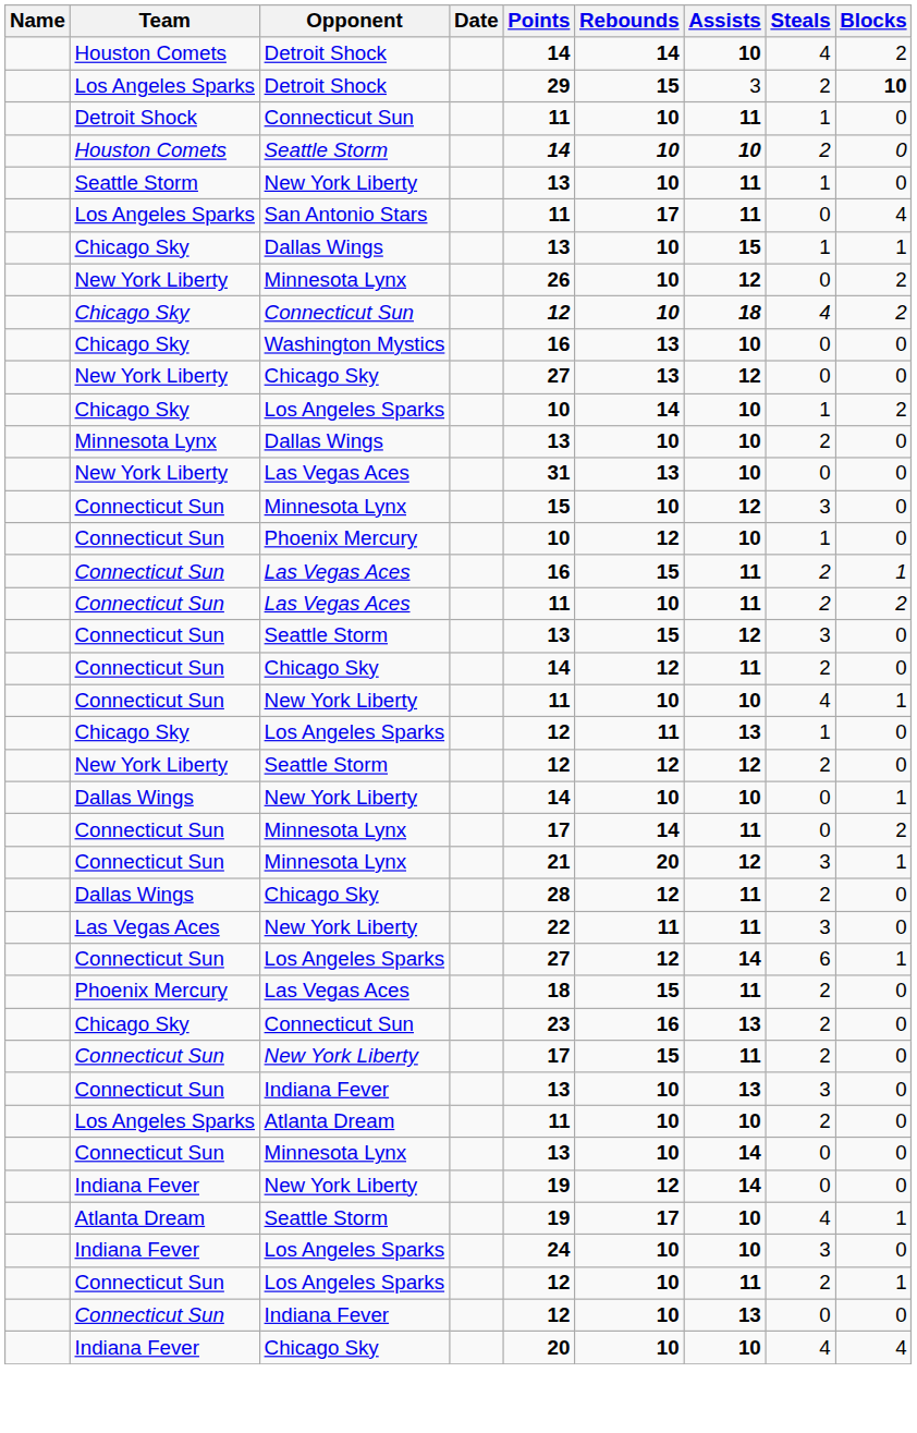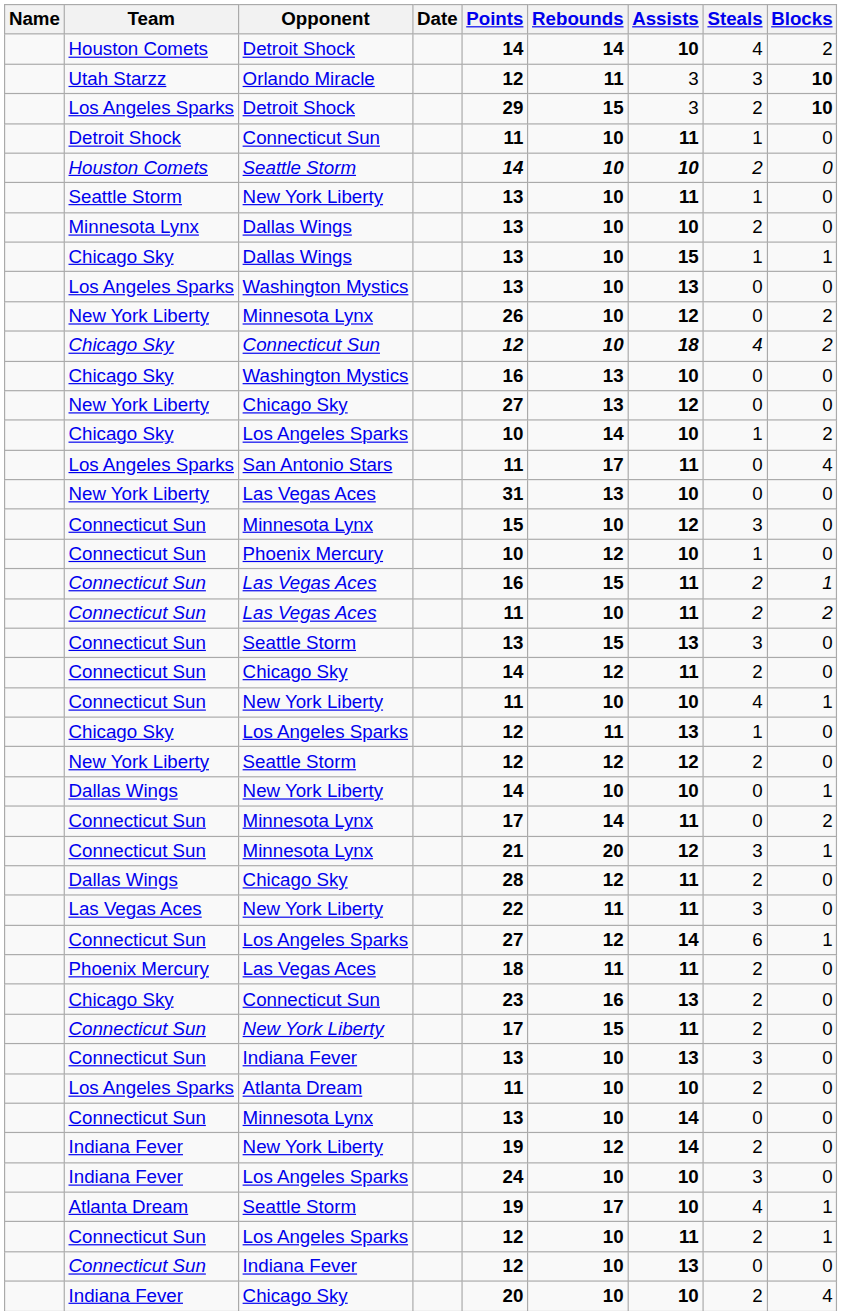 <table class="wikitable sortable">
 <tr>
 <th>Name</th>
 <th>Team</th>
 <th>Opponent</th>
 <th>Date</th>
 <th><a href='#'>Points</a></th>
 <th><a href='#'>Rebounds</a></th>
 <th><a href='#'>Assists</a></th>
 <th><a href='#'>Steals</a></th>
 <th><a href='#'>Blocks</a></th>
 </tr>
 <tr>
 <td></td>
 <td><a href='#'>Houston Comets</a></td>
 <td><a href='#'>Detroit Shock</a></td>
 <td></td>
 <td align=right><strong>14</strong></td>
 <td align=right><strong>14</strong></td>
 <td align=right><strong>10</strong></td>
 <td align=right>4</td>
 <td align=right>2</td>
+</tr>
+<tr>
+<td></td>
+<td><a href='#'>Utah Starzz</a></td>
+<td><a href='#'>Orlando Miracle</a></td>
+<td></td>
+<td align=right><strong>12</strong></td>
+<td align=right><strong>11</strong></td>
+<td align=right>3</td>
+<td align=right>3</td>
+<td align=right><strong>10</strong></td>
 </tr>
 <tr>
 <td></td>
 <td><a href='#'>Los Angeles Sparks</a></td>
 <td><a href='#'>Detroit Shock</a></td>
 <td></td>
 <td align=right><strong>29</strong></td>
 <td align=right><strong>15</strong></td>
 <td align=right>3</td>
 <td align=right>2</td>
 <td align=right><strong>10</strong></td>
 </tr>
 <tr>
 <td></td>
 <td><a href='#'>Detroit Shock</a></td>
 <td><a href='#'>Connecticut Sun</a></td>
 <td></td>
 <td align=right><strong>11</strong></td>
 <td align=right><strong>10</strong></td>
 <td align=right><strong>11</strong></td>
 <td align=right>1</td>
 <td align=right>0</td>
 </tr>
 <tr>
 <td><em></em></td>
 <td><em><a href='#'>Houston Comets</a></em></td>
 <td><em><a href='#'>Seattle Storm</a></em></td>
 <td><em></em></td>
 <td align=right><strong><em>14</em></strong></td>
 <td align=right><strong><em>10</em></strong></td>
 <td align=right><strong><em>10</em></strong></td>
 <td align=right><em>2</em></td>
 <td align=right><em>0</em></td>
 </tr>
 <tr>
 <td></td>
 <td><a href='#'>Seattle Storm</a></td>
 <td><a href='#'>New York Liberty</a></td>
 <td></td>
 <td align=right><strong>13</strong></td>
 <td align=right><strong>10</strong></td>
 <td align=right><strong>11</strong></td>
 <td align=right>1</td>
 <td align=right>0</td>
 </tr>
 <tr>
 <td></td>
-<td><a href='#'>Los Angeles Sparks</a></td>
-<td><a href='#'>San Antonio Stars</a></td>
+<td><a href='#'>Minnesota Lynx</a></td>
+<td><a href='#'>Dallas Wings</a></td>
 <td></td>
-<td align=right><strong>11</strong></td>
-<td align=right><strong>17</strong></td>
-<td align=right><strong>11</strong></td>
+<td align=right><strong>13</strong></td>
+<td align=right><strong>10</strong></td>
+<td align=right><strong>10</strong></td>
+<td align=right>2</td>
 <td align=right>0</td>
-<td align=right>4</td>
 </tr>
 <tr>
 <td></td>
 <td><a href='#'>Chicago Sky</a></td>
 <td><a href='#'>Dallas Wings</a></td>
 <td></td>
 <td align=right><strong>13</strong></td>
 <td align=right><strong>10</strong></td>
 <td align=right><strong>15</strong></td>
 <td align=right>1</td>
 <td align=right>1</td>
+</tr>
+<tr>
+<td></td>
+<td><a href='#'>Los Angeles Sparks</a></td>
+<td><a href='#'>Washington Mystics</a></td>
+<td></td>
+<td align=right><strong>13</strong></td>
+<td align=right><strong>10</strong></td>
+<td align=right><strong>13</strong></td>
+<td align=right>0</td>
+<td align=right>0</td>
 </tr>
 <tr>
 <td></td>
 <td><a href='#'>New York Liberty</a></td>
 <td><a href='#'>Minnesota Lynx</a></td>
 <td></td>
 <td align=right><strong>26</strong></td>
 <td align=right><strong>10</strong></td>
 <td align=right><strong>12</strong></td>
 <td align=right>0</td>
 <td align=right>2</td>
 </tr>
 <tr>
 <td><em></em></td>
 <td><em><a href='#'>Chicago Sky</a></em></td>
 <td><em><a href='#'>Connecticut Sun</a></em></td>
 <td><em></em></td>
 <td align=right><strong><em>12</em></strong></td>
 <td align=right><strong><em>10</em></strong></td>
 <td align=right><strong><em>18</em></strong></td>
 <td align=right><em>4</em></td>
 <td align=right><em>2</em></td>
 </tr>
 <tr>
 <td></td>
 <td><a href='#'>Chicago Sky</a></td>
 <td><a href='#'>Washington Mystics</a></td>
 <td></td>
 <td align=right><strong>16</strong></td>
 <td align=right><strong>13</strong></td>
 <td align=right><strong>10</strong></td>
 <td align=right>0</td>
 <td align=right>0</td>
 </tr>
 <tr>
 <td></td>
 <td><a href='#'>New York Liberty</a></td>
 <td><a href='#'>Chicago Sky</a></td>
 <td></td>
 <td align=right><strong>27</strong></td>
 <td align=right><strong>13</strong></td>
 <td align=right><strong>12</strong></td>
 <td align=right>0</td>
 <td align=right>0</td>
 </tr>
 <tr>
 <td></td>
 <td><a href='#'>Chicago Sky</a></td>
 <td><a href='#'>Los Angeles Sparks</a></td>
 <td></td>
 <td align=right><strong>10</strong></td>
 <td align=right><strong>14</strong></td>
 <td align=right><strong>10</strong></td>
 <td align=right>1</td>
 <td align=right>2</td>
 </tr>
 <tr>
 <td></td>
-<td><a href='#'>Minnesota Lynx</a></td>
-<td><a href='#'>Dallas Wings</a></td>
+<td><a href='#'>Los Angeles Sparks</a></td>
+<td><a href='#'>San Antonio Stars</a></td>
 <td></td>
-<td align=right><strong>13</strong></td>
-<td align=right><strong>10</strong></td>
-<td align=right><strong>10</strong></td>
-<td align=right>2</td>
+<td align=right><strong>11</strong></td>
+<td align=right><strong>17</strong></td>
+<td align=right><strong>11</strong></td>
 <td align=right>0</td>
+<td align=right>4</td>
 </tr>
 <tr>
 <td></td>
 <td><a href='#'>New York Liberty</a></td>
 <td><a href='#'>Las Vegas Aces</a></td>
 <td></td>
 <td align=right><strong>31</strong></td>
 <td align=right><strong>13</strong></td>
 <td align=right><strong>10</strong></td>
 <td align=right>0</td>
 <td align=right>0</td>
 </tr>
 <tr>
 <td></td>
 <td><a href='#'>Connecticut Sun</a></td>
 <td><a href='#'>Minnesota Lynx</a></td>
 <td></td>
 <td align=right><strong>15</strong></td>
 <td align=right><strong>10</strong></td>
 <td align=right><strong>12</strong></td>
 <td align=right>3</td>
 <td align=right>0</td>
 </tr>
 <tr>
 <td></td>
 <td><a href='#'>Connecticut Sun</a></td>
 <td><a href='#'>Phoenix Mercury</a></td>
 <td></td>
 <td align=right><strong>10</strong></td>
 <td align=right><strong>12</strong></td>
 <td align=right><strong>10</strong></td>
 <td align=right>1</td>
 <td align=right>0</td>
 </tr>
 <tr>
 <td><em></em></td>
 <td><em><a href='#'>Connecticut Sun</a></em></td>
 <td><em><a href='#'>Las Vegas Aces</a></em></td>
 <td><em></em></td>
 <td align=right><strong>16</strong></td>
 <td align=right><strong>15</strong></td>
 <td align=right><strong>11</strong></td>
 <td align=right><em>2</em></td>
 <td align=right><em>1</em></td>
 </tr>
 <tr>
 <td><em></em></td>
 <td><em><a href='#'>Connecticut Sun</a></em></td>
 <td><em><a href='#'>Las Vegas Aces</a></em></td>
 <td><em></em></td>
 <td align=right><strong>11</strong></td>
 <td align=right><strong>10</strong></td>
 <td align=right><strong>11</strong></td>
 <td align=right><em>2</em></td>
 <td align=right><em>2</em></td>
 </tr>
 <tr>
 <td></td>
 <td><a href='#'>Connecticut Sun</a></td>
 <td><a href='#'>Seattle Storm</a></td>
 <td></td>
 <td align=right><strong>13</strong></td>
 <td align=right><strong>15</strong></td>
-<td align=right><strong>12</strong></td>
+<td align=right><strong>13</strong></td>
 <td align=right>3</td>
 <td align=right>0</td>
 </tr>
 <tr>
 <td></td>
 <td><a href='#'>Connecticut Sun</a></td>
 <td><a href='#'>Chicago Sky</a></td>
 <td></td>
 <td align=right><strong>14</strong></td>
 <td align=right><strong>12</strong></td>
 <td align=right><strong>11</strong></td>
 <td align=right>2</td>
 <td align=right>0</td>
 </tr>
 <tr>
 <td></td>
 <td><a href='#'>Connecticut Sun</a></td>
 <td><a href='#'>New York Liberty</a></td>
 <td></td>
 <td align=right><strong>11</strong></td>
 <td align=right><strong>10</strong></td>
 <td align=right><strong>10</strong></td>
 <td align=right>4</td>
 <td align=right>1</td>
 </tr>
 <tr>
 <td></td>
 <td><a href='#'>Chicago Sky</a></td>
 <td><a href='#'>Los Angeles Sparks</a></td>
 <td></td>
 <td align=right><strong>12</strong></td>
 <td align=right><strong>11</strong></td>
 <td align=right><strong>13</strong></td>
 <td align=right>1</td>
 <td align=right>0</td>
 </tr>
 <tr>
 <td></td>
 <td><a href='#'>New York Liberty</a></td>
 <td><a href='#'>Seattle Storm</a></td>
 <td></td>
 <td align=right><strong>12</strong></td>
 <td align=right><strong>12</strong></td>
 <td align=right><strong>12</strong></td>
 <td align=right>2</td>
 <td align=right>0</td>
 </tr>
 <tr>
 <td></td>
 <td><a href='#'>Dallas Wings</a></td>
 <td><a href='#'>New York Liberty</a></td>
 <td></td>
 <td align=right><strong>14</strong></td>
 <td align=right><strong>10</strong></td>
 <td align=right><strong>10</strong></td>
 <td align=right>0</td>
 <td align=right>1</td>
 </tr>
 <tr>
 <td></td>
 <td><a href='#'>Connecticut Sun</a></td>
 <td><a href='#'>Minnesota Lynx</a></td>
 <td></td>
 <td align=right><strong>17</strong></td>
 <td align=right><strong>14</strong></td>
 <td align=right><strong>11</strong></td>
 <td align=right>0</td>
 <td align=right>2</td>
 </tr>
 <tr>
 <td></td>
 <td><a href='#'>Connecticut Sun</a></td>
 <td><a href='#'>Minnesota Lynx</a></td>
 <td></td>
 <td align=right><strong>21</strong></td>
 <td align=right><strong>20</strong></td>
 <td align=right><strong>12</strong></td>
 <td align=right>3</td>
 <td align=right>1</td>
 </tr>
 <tr>
 <td></td>
 <td><a href='#'>Dallas Wings</a></td>
 <td><a href='#'>Chicago Sky</a></td>
 <td></td>
 <td align=right><strong>28</strong></td>
 <td align=right><strong>12</strong></td>
 <td align=right><strong>11</strong></td>
 <td align=right>2</td>
 <td align=right>0</td>
 </tr>
 <tr>
 <td></td>
 <td><a href='#'>Las Vegas Aces</a></td>
 <td><a href='#'>New York Liberty</a></td>
 <td></td>
 <td align=right><strong>22</strong></td>
 <td align=right><strong>11</strong></td>
 <td align=right><strong>11</strong></td>
 <td align=right>3</td>
 <td align=right>0</td>
 </tr>
 <tr>
 <td></td>
 <td><a href='#'>Connecticut Sun</a></td>
 <td><a href='#'>Los Angeles Sparks</a></td>
 <td></td>
 <td align=right><strong>27</strong></td>
 <td align=right><strong>12</strong></td>
 <td align=right><strong>14</strong></td>
 <td align=right>6</td>
 <td align=right>1</td>
 </tr>
 <tr>
 <td></td>
 <td><a href='#'>Phoenix Mercury</a></td>
 <td><a href='#'>Las Vegas Aces</a></td>
 <td></td>
 <td align=right><strong>18</strong></td>
-<td align=right><strong>15</strong></td>
+<td align=right><strong>11</strong></td>
 <td align=right><strong>11</strong></td>
 <td align=right>2</td>
 <td align=right>0</td>
 </tr>
 <tr>
 <td></td>
 <td><a href='#'>Chicago Sky</a></td>
 <td><a href='#'>Connecticut Sun</a></td>
 <td></td>
 <td align=right><strong>23</strong></td>
 <td align=right><strong>16</strong></td>
 <td align=right><strong>13</strong></td>
 <td align=right>2</td>
 <td align=right>0</td>
 </tr>
 <tr>
 <td><em></em></td>
 <td><em><a href='#'>Connecticut Sun</a></em></td>
 <td><em><a href='#'>New York Liberty</a></em></td>
 <td><em></em></td>
 <td align=right><strong>17</strong></td>
 <td align=right><strong>15</strong></td>
 <td align=right><strong>11</strong></td>
 <td align=right>2</td>
 <td align=right>0</td>
 </tr>
 <tr>
 <td></td>
 <td><a href='#'>Connecticut Sun</a></td>
 <td><a href='#'>Indiana Fever</a></td>
 <td></td>
 <td align=right><strong>13</strong></td>
 <td align=right><strong>10</strong></td>
 <td align=right><strong>13</strong></td>
 <td align=right>3</td>
 <td align=right>0</td>
 </tr>
 <tr>
 <td></td>
 <td><a href='#'>Los Angeles Sparks</a></td>
 <td><a href='#'>Atlanta Dream</a></td>
 <td></td>
 <td align=right><strong>11</strong></td>
 <td align=right><strong>10</strong></td>
 <td align=right><strong>10</strong></td>
 <td align=right>2</td>
 <td align=right>0</td>
 </tr>
 <tr>
 <td></td>
 <td><a href='#'>Connecticut Sun</a></td>
 <td><a href='#'>Minnesota Lynx</a></td>
 <td></td>
 <td align=right><strong>13</strong></td>
 <td align=right><strong>10</strong></td>
 <td align=right><strong>14</strong></td>
 <td align=right>0</td>
 <td align=right>0</td>
 </tr>
 <tr>
 <td></td>
 <td><a href='#'>Indiana Fever</a></td>
 <td><a href='#'>New York Liberty</a></td>
 <td></td>
 <td align=right><strong>19</strong></td>
 <td align=right><strong>12</strong></td>
 <td align=right><strong>14</strong></td>
+<td align=right>2</td>
 <td align=right>0</td>
-<td align=right>0</td>
+</tr>
+<tr>
+<td></td>
+<td><a href='#'>Indiana Fever</a></td>
+<td><a href='#'>Los Angeles Sparks</a></td>
+<td></td>
+<td align=right><strong>24</strong></td>
+<td align=right><strong>10</strong></td>
+<td align=right><strong>10</strong></td>
+<td align=right>3</td>
+<td align="right">0</td>
 </tr>
 <tr>
 <td></td>
 <td><a href='#'>Atlanta Dream</a></td>
 <td><a href='#'>Seattle Storm</a></td>
 <td></td>
 <td align=right><strong>19</strong></td>
 <td align=right><strong>17</strong></td>
 <td align=right><strong>10</strong></td>
 <td align=right>4</td>
 <td align=right>1</td>
-</tr>
-<tr>
-<td></td>
-<td><a href='#'>Indiana Fever</a></td>
-<td><a href='#'>Los Angeles Sparks</a></td>
-<td></td>
-<td align=right><strong>24</strong></td>
-<td align=right><strong>10</strong></td>
-<td align=right><strong>10</strong></td>
-<td align=right>3</td>
-<td align="right">0</td>
 </tr>
 <tr>
 <td></td>
 <td><a href='#'>Connecticut Sun</a></td>
 <td><a href='#'>Los Angeles Sparks</a></td>
 <td></td>
 <td align=right><strong>12</strong></td>
 <td align=right><strong>10</strong></td>
 <td align=right><strong>11</strong></td>
 <td align=right>2</td>
 <td align=right>1</td>
 </tr>
 <tr>
 <td><em></em></td>
 <td><em><a href='#'>Connecticut Sun</a></em></td>
 <td><a href='#'>Indiana Fever</a></td>
 <td><em></em></td>
 <td align=right><strong>12</strong></td>
 <td align=right><strong>10</strong></td>
 <td align=right><strong>13</strong></td>
 <td align=right>0</td>
 <td align=right>0</td>
 </tr>
 <tr>
 <td></td>
 <td><a href='#'>Indiana Fever</a></td>
 <td><a href='#'>Chicago Sky</a></td>
 <td></td>
 <td align=right><strong>20</strong></td>
 <td align=right><strong>10</strong></td>
 <td align=right><strong>10</strong></td>
-<td align=right>4</td>
+<td align=right>2</td>
 <td align=right>4</td>
 </tr>
 </table>
